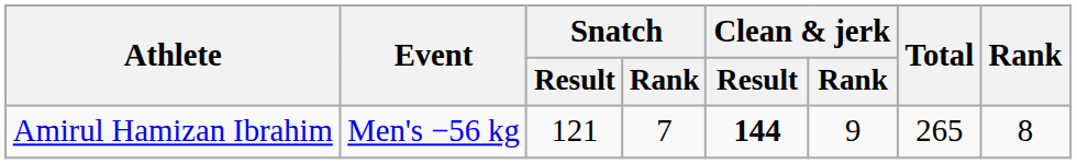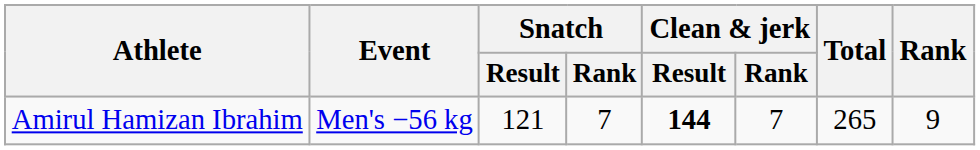 <table class="wikitable" style="font-size:90%">
 <tr>
 <th rowspan="2">Athlete</th>
 <th rowspan="2">Event</th>
 <th colspan="2">Snatch</th>
 <th colspan="2">Clean & jerk</th>
 <th rowspan="2">Total</th>
 <th rowspan="2">Rank</th>
 </tr>
 <tr style="font-size:95%">
 <th>Result</th>
 <th>Rank</th>
 <th>Result</th>
 <th>Rank</th>
 </tr>
 <tr align=center>
 <td align=left><a href='#'>Amirul Hamizan Ibrahim</a></td>
 <td align=left><a href='#'>Men's −56 kg</a></td>
 <td>121</td>
 <td>7</td>
 <td><strong>144</strong></td>
+<td>7</td>
+<td>265</td>
 <td>9</td>
-<td>265</td>
-<td>8</td>
 </tr>
 </table>
